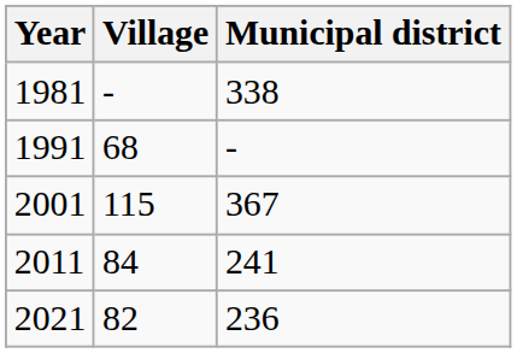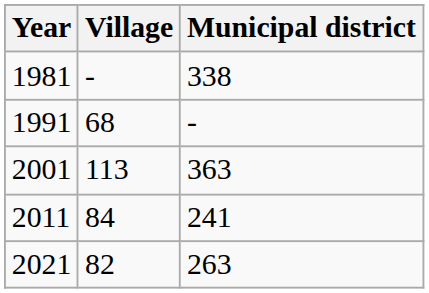 <table class=wikitable>
 <tr>
 <th>Year</th>
 <th>Village</th>
 <th>Municipal district</th>
 </tr>
 <tr>
 <td>1981</td>
 <td>-</td>
 <td>338</td>
 </tr>
 <tr>
 <td>1991</td>
 <td>68</td>
 <td>-</td>
 </tr>
 <tr>
 <td>2001</td>
-<td>115</td>
-<td>367</td>
+<td>113</td>
+<td>363</td>
 </tr>
 <tr>
 <td>2011</td>
 <td>84</td>
 <td>241</td>
 </tr>
 <tr>
 <td>2021</td>
 <td>82</td>
-<td>236</td>
+<td>263</td>
 </tr>
 </table>
